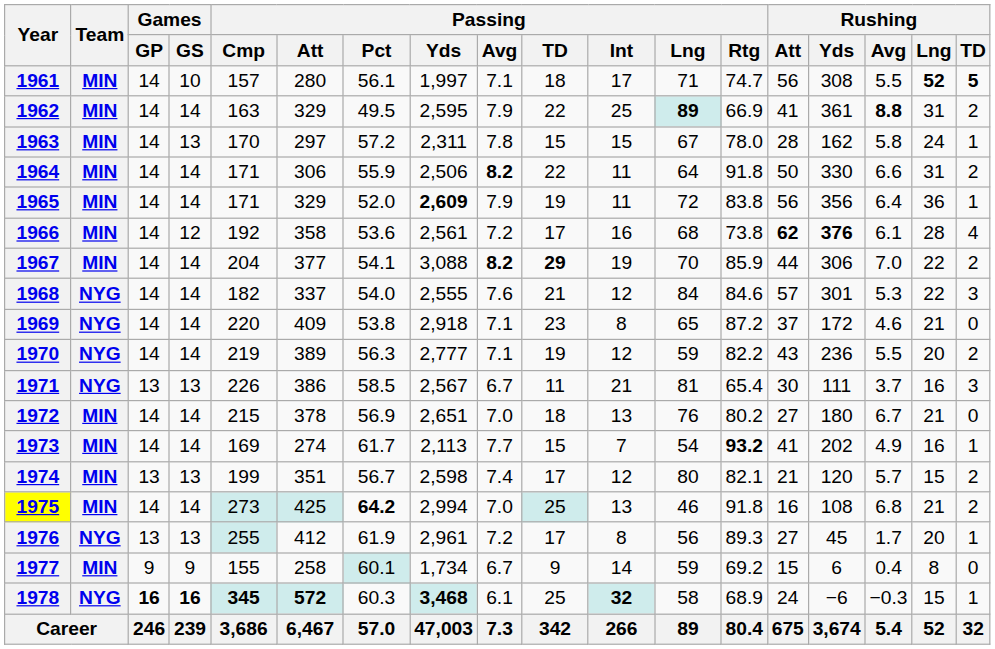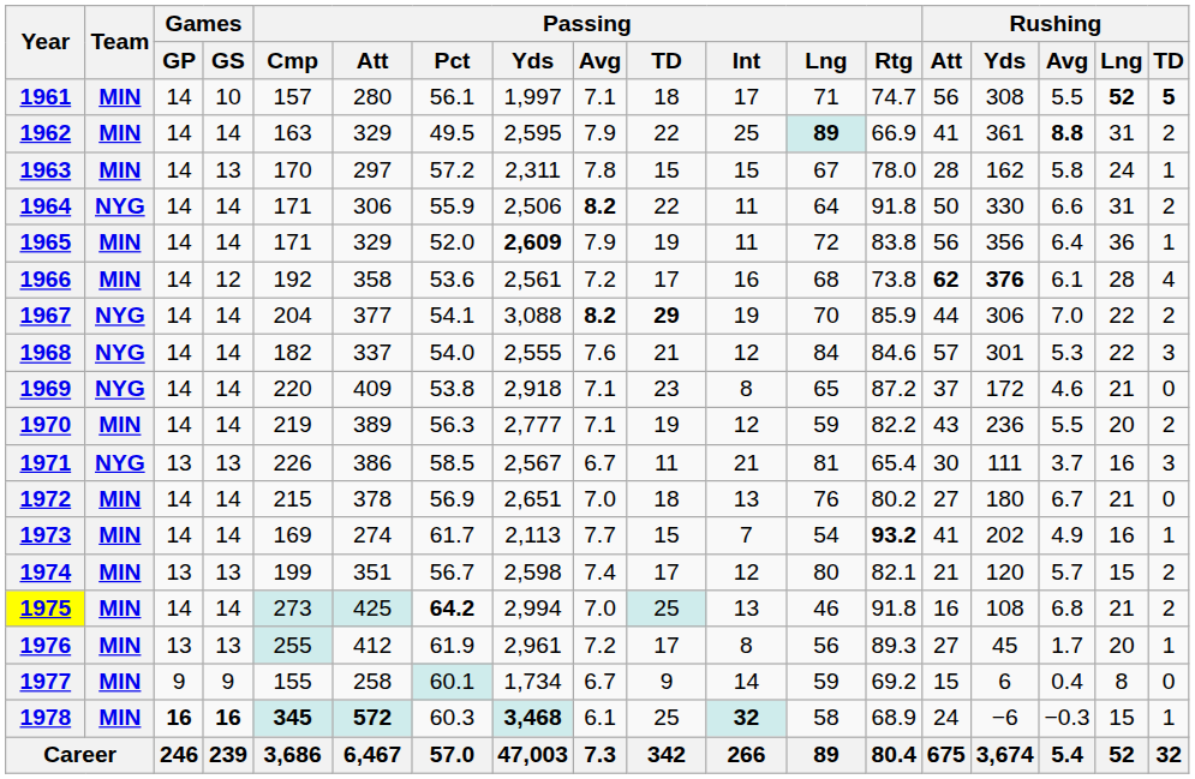 <table class="wikitable" style="text-align:center">
 <tr>
 <th rowspan="2">Year</th>
 <th rowspan="2">Team</th>
 <th colspan="2">Games</th>
 <th colspan="9">Passing</th>
 <th colspan="5">Rushing</th>
 </tr>
 <tr>
 <th>GP</th>
 <th>GS</th>
 <th>Cmp</th>
 <th>Att</th>
 <th>Pct</th>
 <th>Yds</th>
 <th>Avg</th>
 <th>TD</th>
 <th>Int</th>
 <th>Lng</th>
 <th>Rtg</th>
 <th>Att</th>
 <th>Yds</th>
 <th>Avg</th>
 <th>Lng</th>
 <th>TD</th>
 </tr>
 <tr>
 <th><a href='#'>1961</a></th>
 <th><a href='#'>MIN</a></th>
 <td>14</td>
 <td>10</td>
 <td>157</td>
 <td>280</td>
 <td>56.1</td>
 <td>1,997</td>
 <td>7.1</td>
 <td>18</td>
 <td>17</td>
 <td>71</td>
 <td>74.7</td>
 <td>56</td>
 <td>308</td>
 <td>5.5</td>
 <td><strong>52</strong></td>
 <td><strong>5</strong></td>
 </tr>
 <tr>
 <th><a href='#'>1962</a></th>
 <th><a href='#'>MIN</a></th>
 <td>14</td>
 <td>14</td>
 <td>163</td>
 <td>329</td>
 <td>49.5</td>
 <td>2,595</td>
 <td>7.9</td>
 <td>22</td>
 <td>25</td>
 <td style="background:#cfecec;width:3em"><strong>89</strong></td>
 <td>66.9</td>
 <td>41</td>
 <td>361</td>
 <td><strong>8.8</strong></td>
 <td>31</td>
 <td>2</td>
 </tr>
 <tr>
 <th><a href='#'>1963</a></th>
 <th><a href='#'>MIN</a></th>
 <td>14</td>
 <td>13</td>
 <td>170</td>
 <td>297</td>
 <td>57.2</td>
 <td>2,311</td>
 <td>7.8</td>
 <td>15</td>
 <td>15</td>
 <td>67</td>
 <td>78.0</td>
 <td>28</td>
 <td>162</td>
 <td>5.8</td>
 <td>24</td>
 <td>1</td>
 </tr>
 <tr>
 <th><a href='#'>1964</a></th>
-<th><a href='#'>MIN</a></th>
+<th><a href='#'>NYG</a></th>
 <td>14</td>
 <td>14</td>
 <td>171</td>
 <td>306</td>
 <td>55.9</td>
 <td>2,506</td>
 <td><strong>8.2</strong></td>
 <td>22</td>
 <td>11</td>
 <td>64</td>
 <td>91.8</td>
 <td>50</td>
 <td>330</td>
 <td>6.6</td>
 <td>31</td>
 <td>2</td>
 </tr>
 <tr>
 <th><a href='#'>1965</a></th>
 <th><a href='#'>MIN</a></th>
 <td>14</td>
 <td>14</td>
 <td>171</td>
 <td>329</td>
 <td>52.0</td>
 <td><strong>2,609</strong></td>
 <td>7.9</td>
 <td>19</td>
 <td>11</td>
 <td>72</td>
 <td>83.8</td>
 <td>56</td>
 <td>356</td>
 <td>6.4</td>
 <td>36</td>
 <td>1</td>
 </tr>
 <tr>
 <th><a href='#'>1966</a></th>
 <th><a href='#'>MIN</a></th>
 <td>14</td>
 <td>12</td>
 <td>192</td>
 <td>358</td>
 <td>53.6</td>
 <td>2,561</td>
 <td>7.2</td>
 <td>17</td>
 <td>16</td>
 <td>68</td>
 <td>73.8</td>
 <td><strong>62</strong></td>
 <td><strong>376</strong></td>
 <td>6.1</td>
 <td>28</td>
 <td>4</td>
 </tr>
 <tr>
 <th><a href='#'>1967</a></th>
-<th><a href='#'>MIN</a></th>
+<th><a href='#'>NYG</a></th>
 <td>14</td>
 <td>14</td>
 <td>204</td>
 <td>377</td>
 <td>54.1</td>
 <td>3,088</td>
 <td><strong>8.2</strong></td>
 <td><strong>29</strong></td>
 <td>19</td>
 <td>70</td>
 <td>85.9</td>
 <td>44</td>
 <td>306</td>
 <td>7.0</td>
 <td>22</td>
 <td>2</td>
 </tr>
 <tr>
 <th><a href='#'>1968</a></th>
 <th><a href='#'>NYG</a></th>
 <td>14</td>
 <td>14</td>
 <td>182</td>
 <td>337</td>
 <td>54.0</td>
 <td>2,555</td>
 <td>7.6</td>
 <td>21</td>
 <td>12</td>
 <td>84</td>
 <td>84.6</td>
 <td>57</td>
 <td>301</td>
 <td>5.3</td>
 <td>22</td>
 <td>3</td>
 </tr>
 <tr>
 <th><a href='#'>1969</a></th>
 <th><a href='#'>NYG</a></th>
 <td>14</td>
 <td>14</td>
 <td>220</td>
 <td>409</td>
 <td>53.8</td>
 <td>2,918</td>
 <td>7.1</td>
 <td>23</td>
 <td>8</td>
 <td>65</td>
 <td>87.2</td>
 <td>37</td>
 <td>172</td>
 <td>4.6</td>
 <td>21</td>
 <td>0</td>
 </tr>
 <tr>
 <th><a href='#'>1970</a></th>
-<th><a href='#'>NYG</a></th>
+<th><a href='#'>MIN</a></th>
 <td>14</td>
 <td>14</td>
 <td>219</td>
 <td>389</td>
 <td>56.3</td>
 <td>2,777</td>
 <td>7.1</td>
 <td>19</td>
 <td>12</td>
 <td>59</td>
 <td>82.2</td>
 <td>43</td>
 <td>236</td>
 <td>5.5</td>
 <td>20</td>
 <td>2</td>
 </tr>
 <tr>
 <th><a href='#'>1971</a></th>
 <th><a href='#'>NYG</a></th>
 <td>13</td>
 <td>13</td>
 <td>226</td>
 <td>386</td>
 <td>58.5</td>
 <td>2,567</td>
 <td>6.7</td>
 <td>11</td>
 <td>21</td>
 <td>81</td>
 <td>65.4</td>
 <td>30</td>
 <td>111</td>
 <td>3.7</td>
 <td>16</td>
 <td>3</td>
 </tr>
 <tr>
 <th><a href='#'>1972</a></th>
 <th><a href='#'>MIN</a></th>
 <td>14</td>
 <td>14</td>
 <td>215</td>
 <td>378</td>
 <td>56.9</td>
 <td>2,651</td>
 <td>7.0</td>
 <td>18</td>
 <td>13</td>
 <td>76</td>
 <td>80.2</td>
 <td>27</td>
 <td>180</td>
 <td>6.7</td>
 <td>21</td>
 <td>0</td>
 </tr>
 <tr>
 <th><a href='#'>1973</a></th>
 <th><a href='#'>MIN</a></th>
 <td>14</td>
 <td>14</td>
 <td>169</td>
 <td>274</td>
 <td>61.7</td>
 <td>2,113</td>
 <td>7.7</td>
 <td>15</td>
 <td>7</td>
 <td>54</td>
 <td><strong>93.2</strong></td>
 <td>41</td>
 <td>202</td>
 <td>4.9</td>
 <td>16</td>
 <td>1</td>
 </tr>
 <tr>
 <th><a href='#'>1974</a></th>
 <th><a href='#'>MIN</a></th>
 <td>13</td>
 <td>13</td>
 <td>199</td>
 <td>351</td>
 <td>56.7</td>
 <td>2,598</td>
 <td>7.4</td>
 <td>17</td>
 <td>12</td>
 <td>80</td>
 <td>82.1</td>
 <td>21</td>
 <td>120</td>
 <td>5.7</td>
 <td>15</td>
 <td>2</td>
 </tr>
 <tr>
 <th style="background:#ffff00;width:3em"><a href='#'>1975</a></th>
 <th><a href='#'>MIN</a></th>
 <td>14</td>
 <td>14</td>
 <td style="background:#cfecec;width:3em">273</td>
 <td style="background:#cfecec;width:3em">425</td>
 <td><strong>64.2</strong></td>
 <td>2,994</td>
 <td>7.0</td>
 <td style="background:#cfecec;width:3em">25</td>
 <td>13</td>
 <td>46</td>
 <td>91.8</td>
 <td>16</td>
 <td>108</td>
 <td>6.8</td>
 <td>21</td>
 <td>2</td>
 </tr>
 <tr>
 <th><a href='#'>1976</a></th>
-<th><a href='#'>NYG</a></th>
+<th><a href='#'>MIN</a></th>
 <td>13</td>
 <td>13</td>
 <td style="background:#cfecec;width:3em">255</td>
 <td>412</td>
 <td>61.9</td>
 <td>2,961</td>
 <td>7.2</td>
 <td>17</td>
 <td>8</td>
 <td>56</td>
 <td>89.3</td>
 <td>27</td>
 <td>45</td>
 <td>1.7</td>
 <td>20</td>
 <td>1</td>
 </tr>
 <tr>
 <th><a href='#'>1977</a></th>
 <th><a href='#'>MIN</a></th>
 <td>9</td>
 <td>9</td>
 <td>155</td>
 <td>258</td>
 <td style="background:#cfecec;width:3em">60.1</td>
 <td>1,734</td>
 <td>6.7</td>
 <td>9</td>
 <td>14</td>
 <td>59</td>
 <td>69.2</td>
 <td>15</td>
 <td>6</td>
 <td>0.4</td>
 <td>8</td>
 <td>0</td>
 </tr>
 <tr>
 <th><a href='#'>1978</a></th>
-<th><a href='#'>NYG</a></th>
+<th><a href='#'>MIN</a></th>
 <td><strong>16</strong></td>
 <td><strong>16</strong></td>
 <td style="background:#cfecec;width:3em"><strong>345</strong></td>
 <td style="background:#cfecec;width:3em"><strong>572</strong></td>
 <td>60.3</td>
 <td style="background:#cfecec;width:3em"><strong>3,468</strong></td>
 <td>6.1</td>
 <td>25</td>
 <td style="background:#cfecec;width:3em"><strong>32</strong></td>
 <td>58</td>
 <td>68.9</td>
 <td>24</td>
 <td>−6</td>
 <td>−0.3</td>
 <td>15</td>
 <td>1</td>
 </tr>
 <tr>
 <th colspan="2">Career</th>
 <th>246</th>
 <th>239</th>
 <th>3,686</th>
 <th>6,467</th>
 <th>57.0</th>
 <th>47,003</th>
 <th>7.3</th>
 <th>342</th>
 <th>266</th>
 <th>89</th>
 <th>80.4</th>
 <th>675</th>
 <th>3,674</th>
 <th>5.4</th>
 <th>52</th>
 <th>32</th>
 </tr>
 </table>
